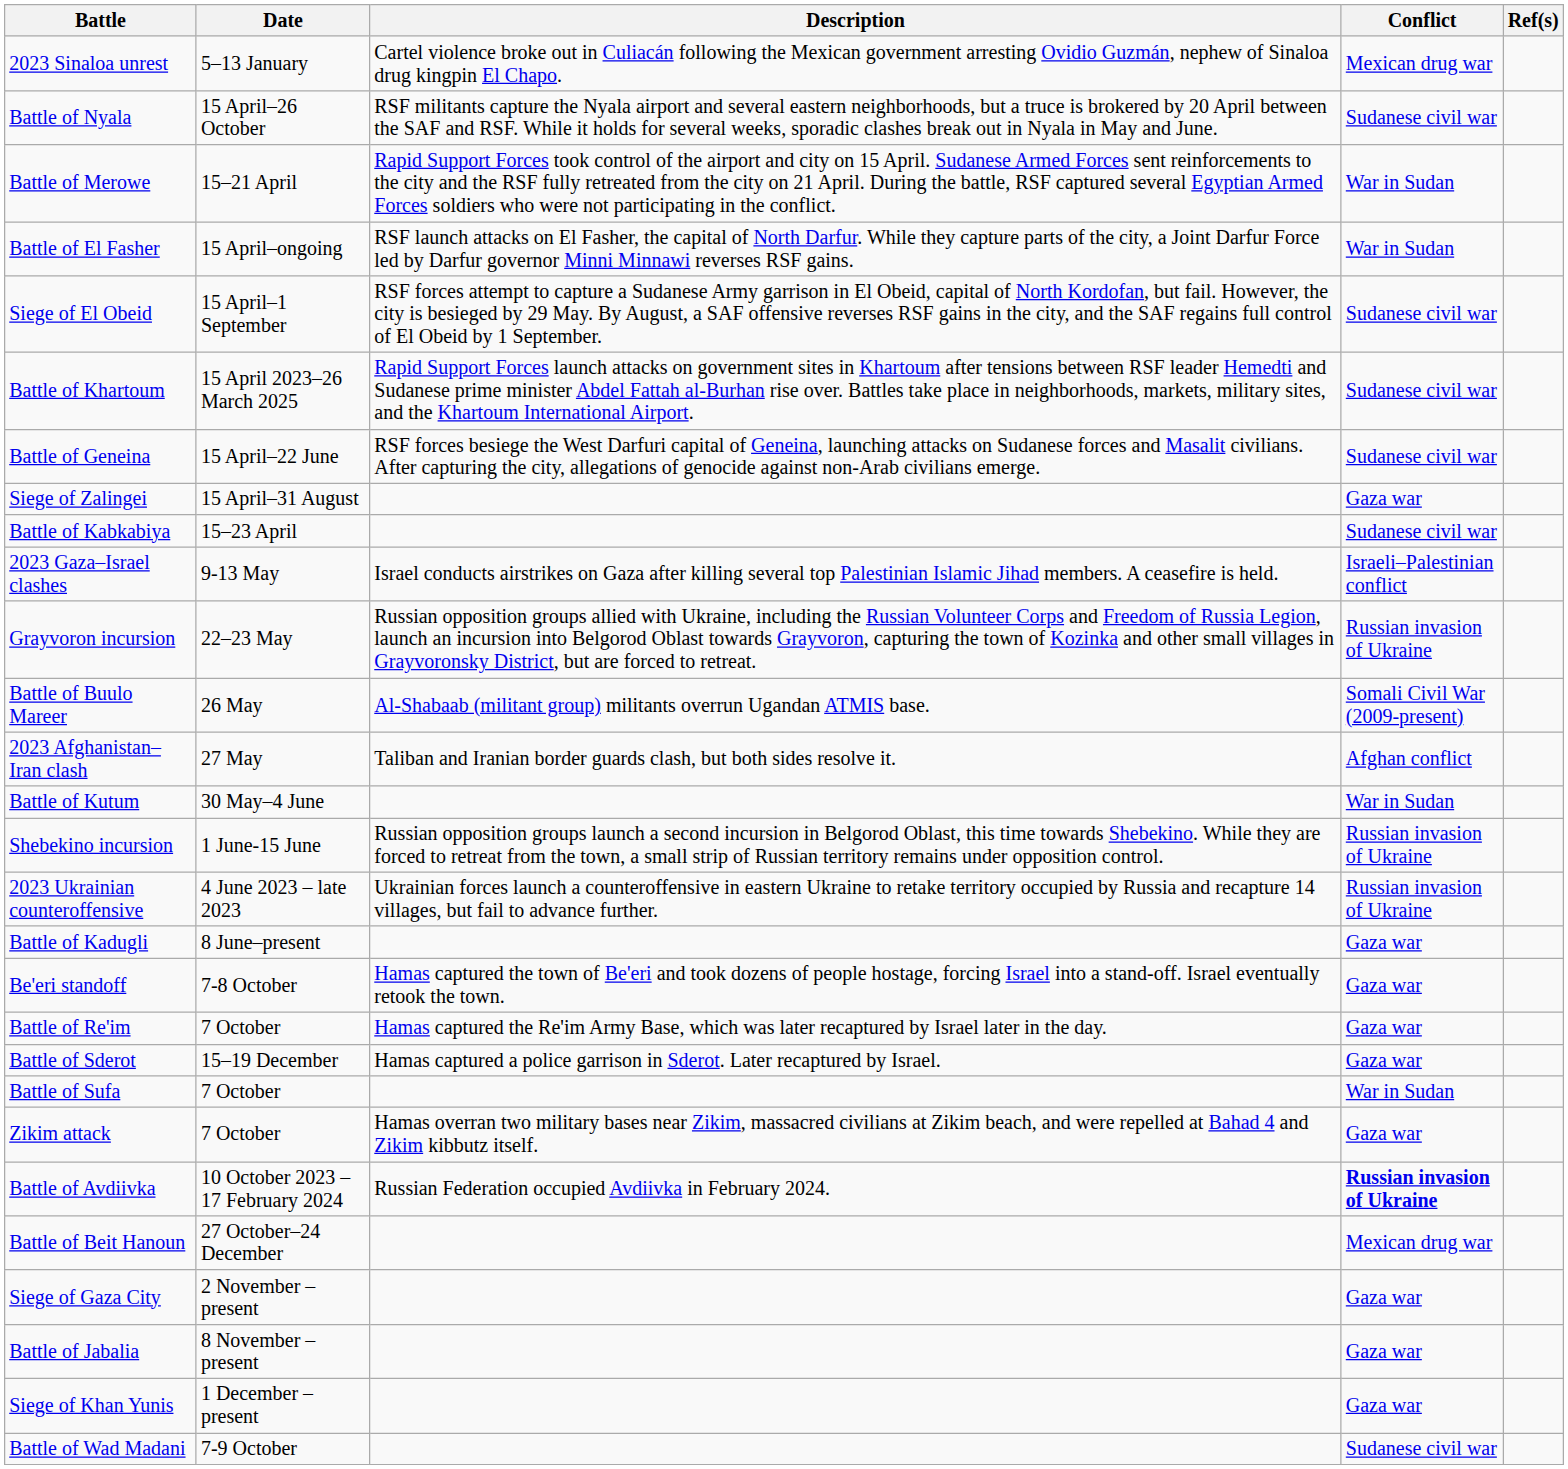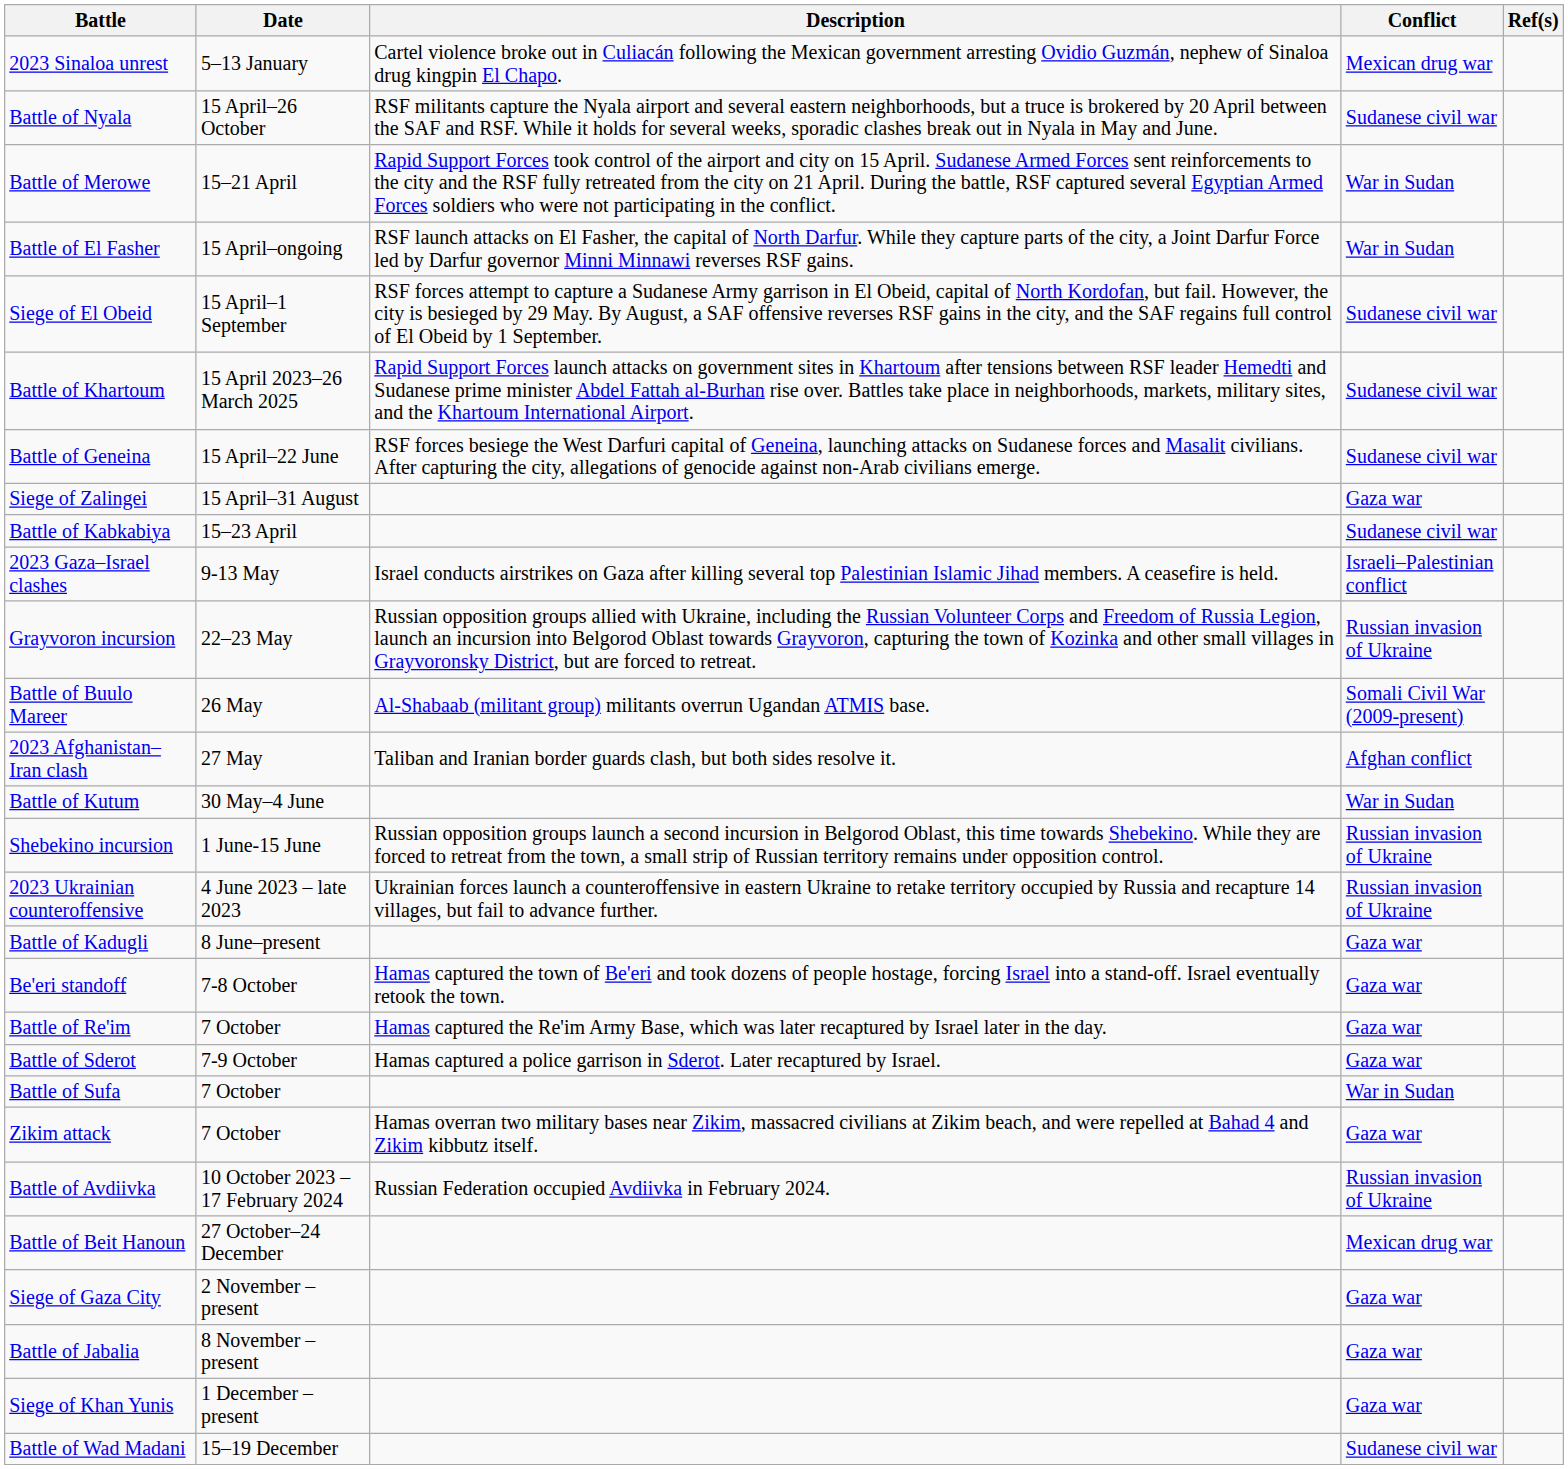 <table class="wikitable">
 <tr>
 <th>Battle</th>
 <th>Date</th>
 <th>Description</th>
 <th>Conflict</th>
 <th>Ref(s)</th>
 </tr>
 <tr>
 <td><a href='#'>2023 Sinaloa unrest</a></td>
 <td>5–13 January</td>
 <td>Cartel violence broke out in <a href='#'>Culiacán</a> following the Mexican government arresting <a href='#'>Ovidio Guzmán</a>, nephew of Sinaloa drug kingpin <a href='#'>El Chapo</a>.</td>
 <td><a href='#'>Mexican drug war</a></td>
 <td></td>
 </tr>
 <tr>
 <td><a href='#'>Battle of Nyala</a></td>
 <td>15 April–26 October</td>
 <td>RSF militants capture the Nyala airport and several eastern neighborhoods, but a truce is brokered by 20 April between the SAF and RSF. While it holds for several weeks, sporadic clashes break out in Nyala in May and June.</td>
 <td><a href='#'>Sudanese civil war</a></td>
 <td></td>
 </tr>
 <tr>
 <td><a href='#'>Battle of Merowe</a></td>
 <td>15–21 April</td>
 <td><a href='#'>Rapid Support Forces</a> took control of the airport and city on 15 April. <a href='#'>Sudanese Armed Forces</a> sent reinforcements to the city and the RSF fully retreated from the city on 21 April. During the battle, RSF captured several <a href='#'>Egyptian Armed Forces</a> soldiers who were not participating in the conflict.</td>
 <td><a href='#'>War in Sudan</a></td>
 <td></td>
 </tr>
 <tr>
 <td><a href='#'>Battle of El Fasher</a></td>
 <td>15 April–ongoing</td>
 <td>RSF launch attacks on El Fasher, the capital of <a href='#'>North Darfur</a>. While they capture parts of the city, a Joint Darfur Force led by Darfur governor <a href='#'>Minni Minnawi</a> reverses RSF gains.</td>
 <td><a href='#'>War in Sudan</a></td>
 <td></td>
 </tr>
 <tr>
 <td><a href='#'>Siege of El Obeid</a></td>
 <td>15 April–1 September</td>
 <td>RSF forces attempt to capture a Sudanese Army garrison in El Obeid, capital of <a href='#'>North Kordofan</a>, but fail. However, the city is besieged by 29 May. By August, a SAF offensive reverses RSF gains in the city, and the SAF regains full control of El Obeid by 1 September.</td>
 <td><a href='#'>Sudanese civil war</a></td>
 <td></td>
 </tr>
 <tr>
 <td><a href='#'>Battle of Khartoum</a></td>
 <td>15 April 2023–26 March 2025</td>
 <td><a href='#'>Rapid Support Forces</a> launch attacks on government sites in <a href='#'>Khartoum</a> after tensions between RSF leader <a href='#'>Hemedti</a> and Sudanese prime minister <a href='#'>Abdel Fattah al-Burhan</a> rise over. Battles take place in neighborhoods, markets, military sites, and the <a href='#'>Khartoum International Airport</a>.</td>
 <td><a href='#'>Sudanese civil war</a></td>
 <td></td>
 </tr>
 <tr>
 <td><a href='#'>Battle of Geneina</a></td>
 <td>15 April–22 June</td>
 <td>RSF forces besiege the West Darfuri capital of <a href='#'>Geneina</a>, launching attacks on Sudanese forces and <a href='#'>Masalit</a> civilians. After capturing the city, allegations of genocide against non-Arab civilians emerge.</td>
 <td><a href='#'>Sudanese civil war</a></td>
 <td></td>
 </tr>
 <tr>
 <td><a href='#'>Siege of Zalingei</a></td>
 <td>15 April–31 August</td>
 <td></td>
 <td><a href='#'>Gaza war</a></td>
 <td></td>
 </tr>
 <tr>
 <td><a href='#'>Battle of Kabkabiya</a></td>
 <td>15–23 April</td>
 <td></td>
 <td><a href='#'>Sudanese civil war</a></td>
 <td></td>
 </tr>
 <tr>
 <td><a href='#'>2023 Gaza–Israel clashes</a></td>
 <td>9-13 May</td>
 <td>Israel conducts airstrikes on Gaza after killing several top <a href='#'>Palestinian Islamic Jihad</a> members. A ceasefire is held.</td>
 <td><a href='#'>Israeli–Palestinian conflict</a></td>
 <td></td>
 </tr>
 <tr>
 <td><a href='#'>Grayvoron incursion</a></td>
 <td>22–23 May</td>
 <td>Russian opposition groups allied with Ukraine, including the <a href='#'>Russian Volunteer Corps</a> and <a href='#'>Freedom of Russia Legion</a>, launch an incursion into Belgorod Oblast towards <a href='#'>Grayvoron</a>, capturing the town of <a href='#'>Kozinka</a> and other small villages in <a href='#'>Grayvoronsky District</a>, but are forced to retreat.</td>
 <td><a href='#'>Russian invasion of Ukraine</a></td>
 <td></td>
 </tr>
 <tr>
 <td><a href='#'>Battle of Buulo Mareer</a></td>
 <td>26 May</td>
 <td><a href='#'>Al-Shabaab (militant group)</a> militants overrun Ugandan <a href='#'>ATMIS</a> base.</td>
 <td><a href='#'>Somali Civil War (2009-present)</a></td>
 <td></td>
 </tr>
 <tr>
 <td><a href='#'>2023 Afghanistan–Iran clash</a></td>
 <td>27 May</td>
 <td>Taliban and Iranian border guards clash, but both sides resolve it.</td>
 <td><a href='#'>Afghan conflict</a></td>
 <td></td>
 </tr>
 <tr>
 <td><a href='#'>Battle of Kutum</a></td>
 <td>30 May–4 June</td>
 <td></td>
 <td><a href='#'>War in Sudan</a></td>
 <td></td>
 </tr>
 <tr>
 <td><a href='#'>Shebekino incursion</a></td>
 <td>1 June-15 June</td>
 <td>Russian opposition groups launch a second incursion in Belgorod Oblast, this time towards <a href='#'>Shebekino</a>. While they are forced to retreat from the town, a small strip of Russian territory remains under opposition control.</td>
 <td><a href='#'>Russian invasion of Ukraine</a></td>
 <td></td>
 </tr>
 <tr>
 <td><a href='#'>2023 Ukrainian counteroffensive</a></td>
 <td>4 June 2023 – late 2023</td>
 <td>Ukrainian forces launch a counteroffensive in eastern Ukraine to retake territory occupied by Russia and recapture 14 villages, but fail to advance further.</td>
 <td><a href='#'>Russian invasion of Ukraine</a></td>
 <td></td>
 </tr>
 <tr>
 <td><a href='#'>Battle of Kadugli</a></td>
 <td>8 June–present</td>
 <td></td>
 <td><a href='#'>Gaza war</a></td>
 <td></td>
 </tr>
 <tr>
 <td><a href='#'>Be'eri standoff</a></td>
 <td>7-8 October</td>
 <td><a href='#'>Hamas</a> captured the town of <a href='#'>Be'eri</a> and took dozens of people hostage, forcing <a href='#'>Israel</a> into a stand-off. Israel eventually retook the town.</td>
 <td><a href='#'>Gaza war</a></td>
 <td></td>
 </tr>
 <tr>
 <td><a href='#'>Battle of Re'im</a></td>
 <td>7 October</td>
 <td><a href='#'>Hamas</a> captured the Re'im Army Base, which was later recaptured by Israel later in the day.</td>
 <td><a href='#'>Gaza war</a></td>
 <td></td>
 </tr>
 <tr>
 <td><a href='#'>Battle of Sderot</a></td>
-<td>15–19 December</td>
+<td>7-9 October</td>
 <td>Hamas captured a police garrison in <a href='#'>Sderot</a>. Later recaptured by Israel.</td>
 <td><a href='#'>Gaza war</a></td>
 <td></td>
 </tr>
 <tr>
 <td><a href='#'>Battle of Sufa</a></td>
 <td>7 October</td>
 <td></td>
 <td><a href='#'>War in Sudan</a></td>
 <td></td>
 </tr>
 <tr>
 <td><a href='#'>Zikim attack</a></td>
 <td>7 October</td>
 <td>Hamas overran two military bases near <a href='#'>Zikim</a>, massacred civilians at Zikim beach, and were repelled at <a href='#'>Bahad 4</a> and <a href='#'>Zikim</a> kibbutz itself.</td>
 <td><a href='#'>Gaza war</a></td>
 <td></td>
 </tr>
 <tr>
 <td><a href='#'>Battle of Avdiivka</a></td>
 <td>10 October 2023 – 17 February 2024</td>
 <td>Russian Federation occupied <a href='#'>Avdiivka</a> in February 2024.</td>
-<td><strong><a href='#'>Russian invasion of Ukraine</a></strong></td>
+<td><a href='#'>Russian invasion of Ukraine</a></td>
 <td></td>
 </tr>
 <tr>
 <td><a href='#'>Battle of Beit Hanoun</a></td>
 <td>27 October–24 December</td>
 <td></td>
 <td><a href='#'>Mexican drug war</a></td>
 <td></td>
 </tr>
 <tr>
 <td><a href='#'>Siege of Gaza City</a></td>
 <td>2 November – present</td>
 <td></td>
 <td><a href='#'>Gaza war</a></td>
 <td></td>
 </tr>
 <tr>
 <td><a href='#'>Battle of Jabalia</a></td>
 <td>8 November – present</td>
 <td></td>
 <td><a href='#'>Gaza war</a></td>
 <td></td>
 </tr>
 <tr>
 <td><a href='#'>Siege of Khan Yunis</a></td>
 <td>1 December – present</td>
 <td></td>
 <td><a href='#'>Gaza war</a></td>
 <td></td>
 </tr>
 <tr>
 <td><a href='#'>Battle of Wad Madani</a></td>
-<td>7-9 October</td>
+<td>15–19 December</td>
 <td></td>
 <td><a href='#'>Sudanese civil war</a></td>
 <td></td>
 </tr>
 <tr>
 </tr>
 </table>
